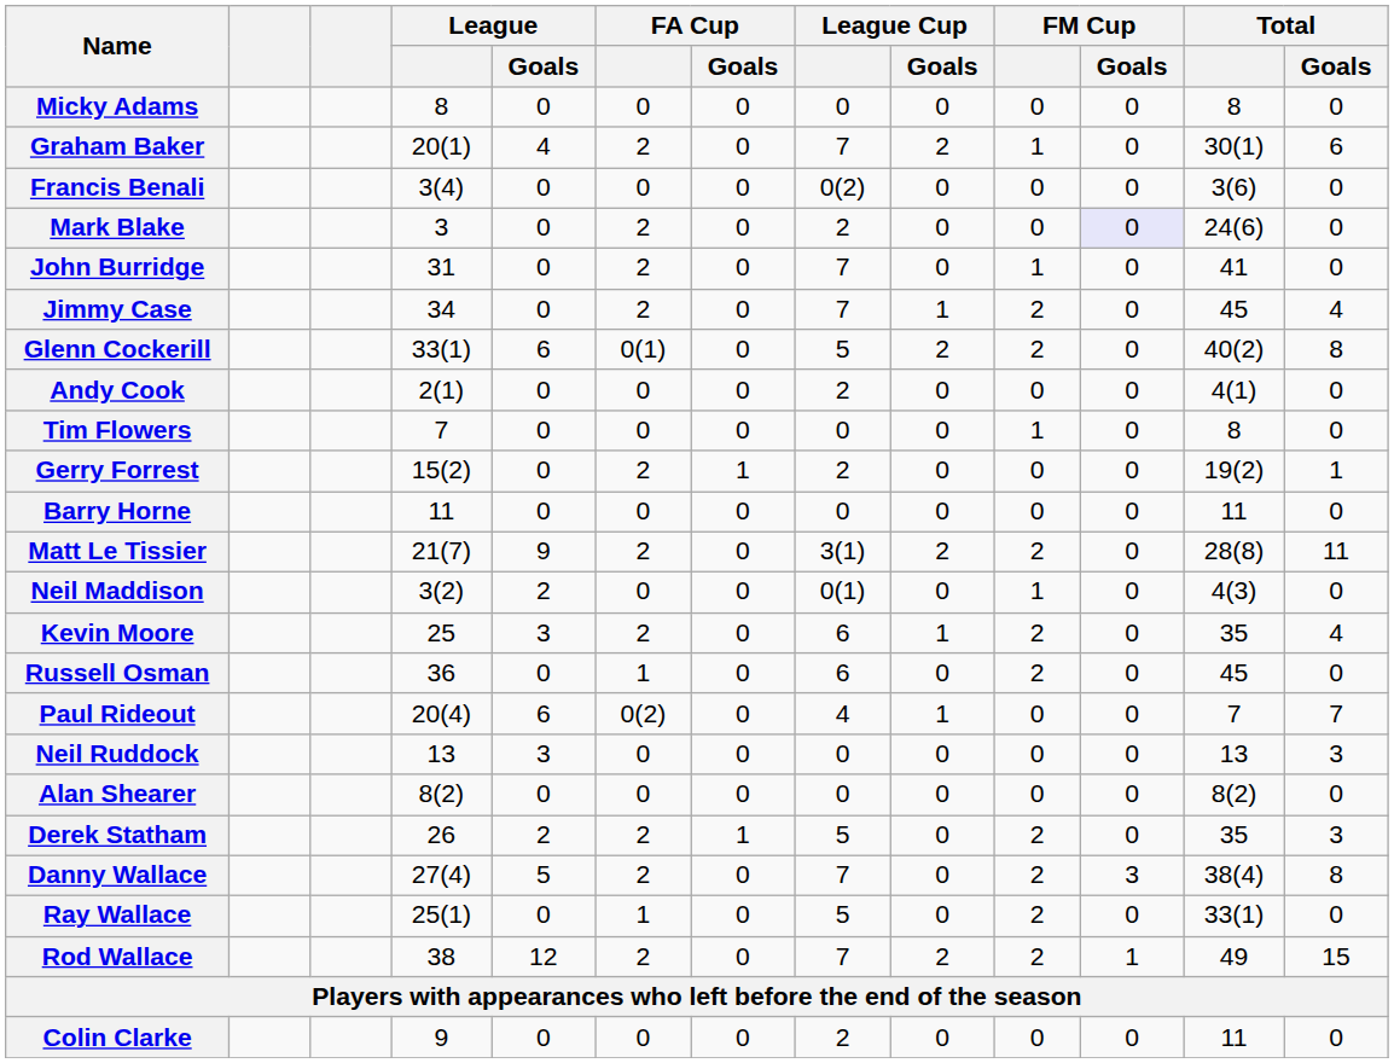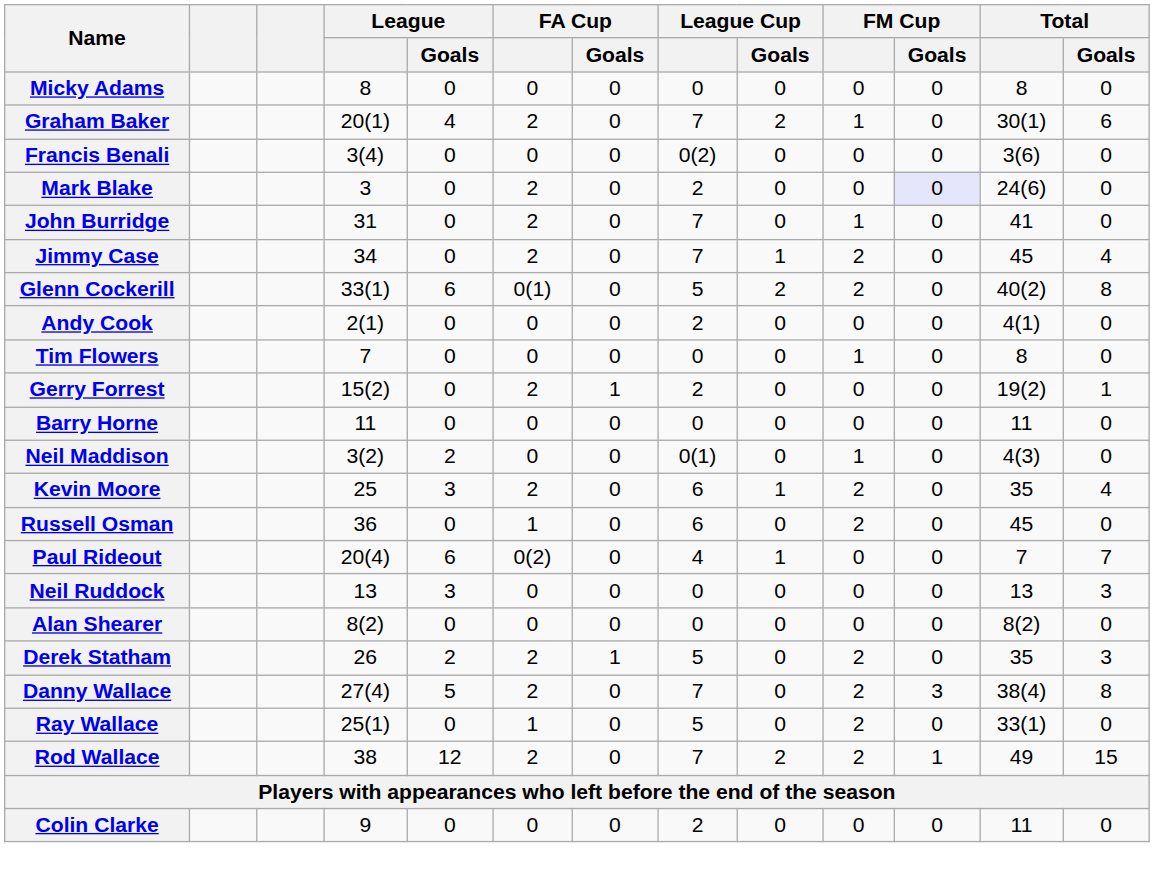 <table class="wikitable plainrowheaders" style="text-align:center;">
 <tr>
 <th scope="col" rowspan="2" style="width:10em;">Name</th>
 <th scope="col" rowspan="2" style="width:4em;"></th>
 <th scope="col" rowspan="2" style="width:4em;"></th>
 <th scope="col" colspan="2">League</th>
 <th scope="col" colspan="2">FA Cup</th>
 <th scope="col" colspan="2">League Cup</th>
 <th scope="col" colspan="2">FM Cup</th>
 <th scope="col" colspan="2">Total</th>
 </tr>
 <tr>
 <th scope="col" style="width:4em;"></th>
 <th scope="col" style="width:4em;">Goals</th>
 <th scope="col" style="width:4em;"></th>
 <th scope="col" style="width:4em;">Goals</th>
 <th scope="col" style="width:4em;"></th>
 <th scope="col" style="width:4em;">Goals</th>
 <th scope="col" style="width:4em;"></th>
 <th scope="col" style="width:4em;">Goals</th>
 <th scope="col" style="width:4em;"></th>
 <th scope="col" style="width:4em;">Goals</th>
 </tr>
 <tr>
 <th scope="row"><a href='#'>Micky Adams</a></th>
 <td></td>
 <td></td>
 <td>8</td>
 <td>0</td>
 <td>0</td>
 <td>0</td>
 <td>0</td>
 <td>0</td>
 <td>0</td>
 <td>0</td>
 <td>8</td>
 <td>0</td>
 </tr>
 <tr>
 <th scope="row"><a href='#'>Graham Baker</a></th>
 <td></td>
 <td></td>
 <td>20(1)</td>
 <td>4</td>
 <td>2</td>
 <td>0</td>
 <td>7</td>
 <td>2</td>
 <td>1</td>
 <td>0</td>
 <td>30(1)</td>
 <td>6</td>
 </tr>
 <tr>
 <th scope="row"><a href='#'>Francis Benali</a></th>
 <td></td>
 <td></td>
 <td>3(4)</td>
 <td>0</td>
 <td>0</td>
 <td>0</td>
 <td>0(2)</td>
 <td>0</td>
 <td>0</td>
 <td>0</td>
 <td>3(6)</td>
 <td>0</td>
 </tr>
 <tr>
 <th scope="row"><a href='#'>Mark Blake</a></th>
 <td></td>
 <td></td>
 <td>3</td>
 <td>0</td>
 <td>2</td>
 <td>0</td>
 <td>2</td>
 <td>0</td>
 <td>0</td>
 <td style="background: lavender;">0</td>
 <td>24(6)</td>
 <td>0</td>
 </tr>
 <tr>
 <th scope="row"><a href='#'>John Burridge</a></th>
 <td></td>
 <td></td>
 <td>31</td>
 <td>0</td>
 <td>2</td>
 <td>0</td>
 <td>7</td>
 <td>0</td>
 <td>1</td>
 <td>0</td>
 <td>41</td>
 <td>0</td>
 </tr>
 <tr>
 <th scope="row"><a href='#'>Jimmy Case</a></th>
 <td></td>
 <td></td>
 <td>34</td>
 <td>0</td>
 <td>2</td>
 <td>0</td>
 <td>7</td>
 <td>1</td>
 <td>2</td>
 <td>0</td>
 <td>45</td>
 <td>4</td>
 </tr>
 <tr>
 <th scope="row"><a href='#'>Glenn Cockerill</a></th>
 <td></td>
 <td></td>
 <td>33(1)</td>
 <td>6</td>
 <td>0(1)</td>
 <td>0</td>
 <td>5</td>
 <td>2</td>
 <td>2</td>
 <td>0</td>
 <td>40(2)</td>
 <td>8</td>
 </tr>
 <tr>
 <th scope="row"><a href='#'>Andy Cook</a></th>
 <td></td>
 <td></td>
 <td>2(1)</td>
 <td>0</td>
 <td>0</td>
 <td>0</td>
 <td>2</td>
 <td>0</td>
 <td>0</td>
 <td>0</td>
 <td>4(1)</td>
 <td>0</td>
 </tr>
 <tr>
 <th scope="row"><a href='#'>Tim Flowers</a></th>
 <td></td>
 <td></td>
 <td>7</td>
 <td>0</td>
 <td>0</td>
 <td>0</td>
 <td>0</td>
 <td>0</td>
 <td>1</td>
 <td>0</td>
 <td>8</td>
 <td>0</td>
 </tr>
 <tr>
 <th scope="row"><a href='#'>Gerry Forrest</a></th>
 <td></td>
 <td></td>
 <td>15(2)</td>
 <td>0</td>
 <td>2</td>
 <td>1</td>
 <td>2</td>
 <td>0</td>
 <td>0</td>
 <td>0</td>
 <td>19(2)</td>
 <td>1</td>
 </tr>
 <tr>
 <th scope="row"><a href='#'>Barry Horne</a></th>
 <td></td>
 <td></td>
 <td>11</td>
 <td>0</td>
 <td>0</td>
 <td>0</td>
 <td>0</td>
 <td>0</td>
 <td>0</td>
 <td>0</td>
 <td>11</td>
 <td>0</td>
 </tr>
 <tr>
-<th scope="row"><a href='#'>Matt Le Tissier</a></th>
-<td></td>
-<td></td>
-<td>21(7)</td>
-<td>9</td>
-<td>2</td>
-<td>0</td>
-<td>3(1)</td>
-<td>2</td>
-<td>2</td>
-<td>0</td>
-<td>28(8)</td>
-<td>11</td>
-</tr>
-<tr>
 <th scope="row"><a href='#'>Neil Maddison</a></th>
 <td></td>
 <td></td>
 <td>3(2)</td>
 <td>2</td>
 <td>0</td>
 <td>0</td>
 <td>0(1)</td>
 <td>0</td>
 <td>1</td>
 <td>0</td>
 <td>4(3)</td>
 <td>0</td>
 </tr>
 <tr>
 <th scope="row"><a href='#'>Kevin Moore</a></th>
 <td></td>
 <td></td>
 <td>25</td>
 <td>3</td>
 <td>2</td>
 <td>0</td>
 <td>6</td>
 <td>1</td>
 <td>2</td>
 <td>0</td>
 <td>35</td>
 <td>4</td>
 </tr>
 <tr>
 <th scope="row"><a href='#'>Russell Osman</a></th>
 <td></td>
 <td></td>
 <td>36</td>
 <td>0</td>
 <td>1</td>
 <td>0</td>
 <td>6</td>
 <td>0</td>
 <td>2</td>
 <td>0</td>
 <td>45</td>
 <td>0</td>
 </tr>
 <tr>
 <th scope="row"><a href='#'>Paul Rideout</a></th>
 <td></td>
 <td></td>
 <td>20(4)</td>
 <td>6</td>
 <td>0(2)</td>
 <td>0</td>
 <td>4</td>
 <td>1</td>
 <td>0</td>
 <td>0</td>
 <td>7</td>
 <td>7</td>
 </tr>
 <tr>
 <th scope="row"><a href='#'>Neil Ruddock</a></th>
 <td></td>
 <td></td>
 <td>13</td>
 <td>3</td>
 <td>0</td>
 <td>0</td>
 <td>0</td>
 <td>0</td>
 <td>0</td>
 <td>0</td>
 <td>13</td>
 <td>3</td>
 </tr>
 <tr>
 <th scope="row"><a href='#'>Alan Shearer</a></th>
 <td></td>
 <td></td>
 <td>8(2)</td>
 <td>0</td>
 <td>0</td>
 <td>0</td>
 <td>0</td>
 <td>0</td>
 <td>0</td>
 <td>0</td>
 <td>8(2)</td>
 <td>0</td>
 </tr>
 <tr>
 <th scope="row"><a href='#'>Derek Statham</a></th>
 <td></td>
 <td></td>
 <td>26</td>
 <td>2</td>
 <td>2</td>
 <td>1</td>
 <td>5</td>
 <td>0</td>
 <td>2</td>
 <td>0</td>
 <td>35</td>
 <td>3</td>
 </tr>
 <tr>
 <th scope="row"><a href='#'>Danny Wallace</a></th>
 <td></td>
 <td></td>
 <td>27(4)</td>
 <td>5</td>
 <td>2</td>
 <td>0</td>
 <td>7</td>
 <td>0</td>
 <td>2</td>
 <td>3</td>
 <td>38(4)</td>
 <td>8</td>
 </tr>
 <tr>
 <th scope="row"><a href='#'>Ray Wallace</a></th>
 <td></td>
 <td></td>
 <td>25(1)</td>
 <td>0</td>
 <td>1</td>
 <td>0</td>
 <td>5</td>
 <td>0</td>
 <td>2</td>
 <td>0</td>
 <td>33(1)</td>
 <td>0</td>
 </tr>
 <tr>
 <th scope="row"><a href='#'>Rod Wallace</a></th>
 <td></td>
 <td></td>
 <td>38</td>
 <td>12</td>
 <td>2</td>
 <td>0</td>
 <td>7</td>
 <td>2</td>
 <td>2</td>
 <td>1</td>
 <td>49</td>
 <td>15</td>
 </tr>
 <tr>
 <th scope="col" colspan="13">Players with appearances who left before the end of the season</th>
 </tr>
 <tr>
 <th scope="row"><a href='#'>Colin Clarke</a></th>
 <td></td>
 <td></td>
 <td>9</td>
 <td>0</td>
 <td>0</td>
 <td>0</td>
 <td>2</td>
 <td>0</td>
 <td>0</td>
 <td>0</td>
 <td>11</td>
 <td>0</td>
 </tr>
 </table>
